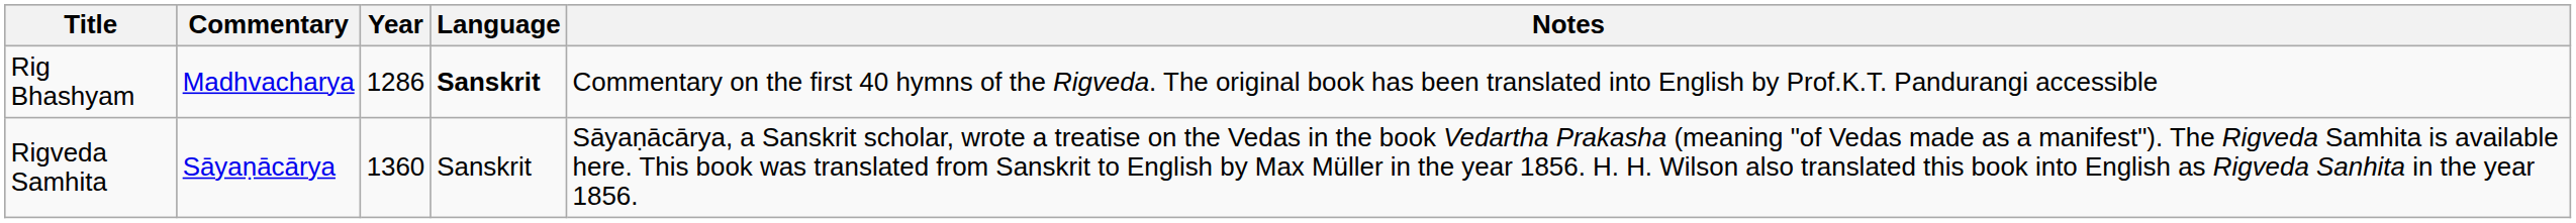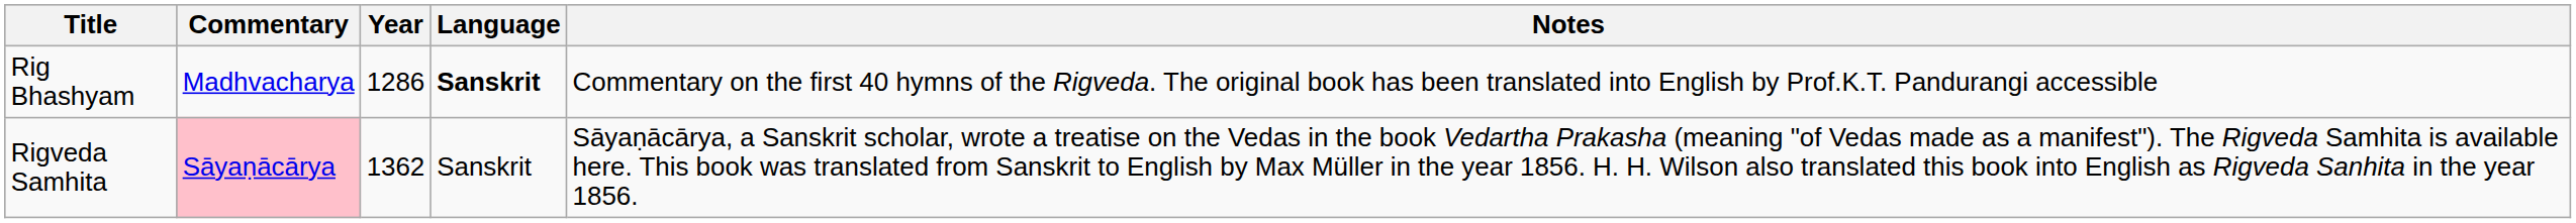 <table class="wikitable">
 <tr>
 <th>Title</th>
 <th>Commentary</th>
 <th>Year</th>
 <th>Language</th>
 <th>Notes</th>
 </tr>
 <tr>
 <td>Rig Bhashyam</td>
 <td><a href='#'>Madhvacharya</a></td>
 <td>1286</td>
 <td><strong>Sanskrit</strong></td>
 <td>Commentary on the first 40 hymns of the <em>Rigveda</em>. The original book has been translated into English by Prof.K.T. Pandurangi accessible </td>
 </tr>
 <tr>
 <td>Rigveda Samhita</td>
-<td><a href='#'>Sāyaṇācārya</a></td>
-<td>1360</td>
+<td style="background: pink;"><a href='#'>Sāyaṇācārya</a></td>
+<td>1362</td>
 <td>Sanskrit</td>
 <td>Sāyaṇācārya, a Sanskrit scholar, wrote a treatise on the Vedas in the book <em>Vedartha Prakasha</em> (meaning "of Vedas made as a manifest"). The <em>Rigveda</em> Samhita is available here. This book was translated from Sanskrit to English by Max Müller in the year 1856. H. H. Wilson also translated this book into English as <em>Rigveda Sanhita</em> in the year 1856.</td>
 </tr>
 </table>
